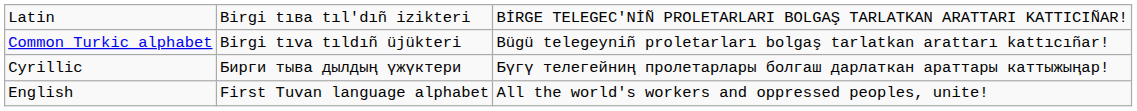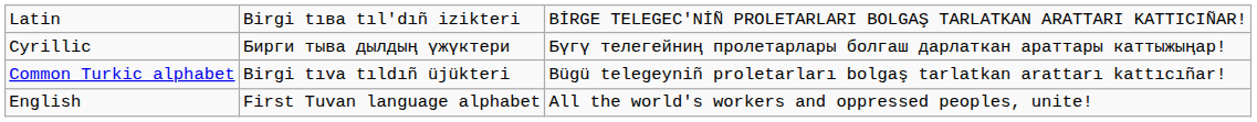 <table class="wikitable">
 <tr>
 <td>Latin</td>
 <td>Birgi tıʙa tıl'dıñ izikteri</td>
 <td>BİRGE TELEGEC'NİÑ PROLETARLARI BOLGAŞ TARLATKAN ARATTARI KATTICIÑAR!</td>
 </tr>
 <tr>
+<td>Cyrillic</td>
+<td>Бирги тыва дылдың үжүктери</td>
+<td>Бүгү телегейниң пролетарлары болгаш дарлаткан араттары каттыжыңар!</td>
+</tr>
+<tr>
 <td><a href='#'>Common Turkic alphabet</a></td>
 <td>Birgi tıva tıldıñ üjükteri</td>
 <td>Bügü telegeyniñ proletarları bolgaş tarlatkan arattarı kattıcıñar!</td>
-</tr>
-<tr>
-<td>Cyrillic</td>
-<td>Бирги тыва дылдың үжүктери</td>
-<td>Бүгү телегейниң пролетарлары болгаш дарлаткан араттары каттыжыңар!</td>
 </tr>
 <tr>
 <td>English</td>
 <td>First Tuvan language alphabet</td>
 <td>All the world's workers and oppressed peoples, unite!</td>
 </tr>
 </table>
